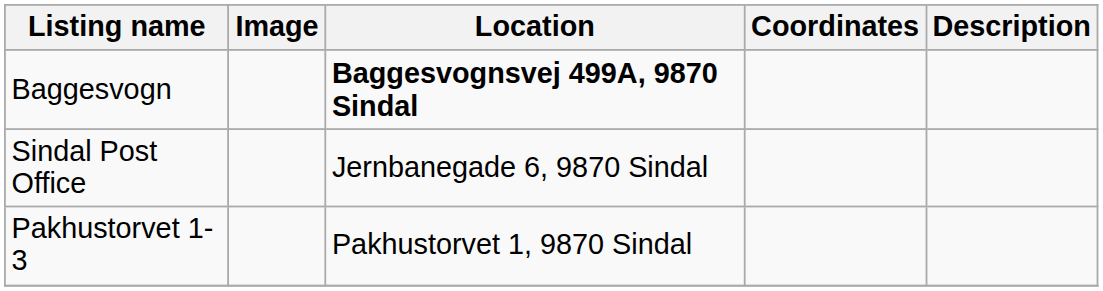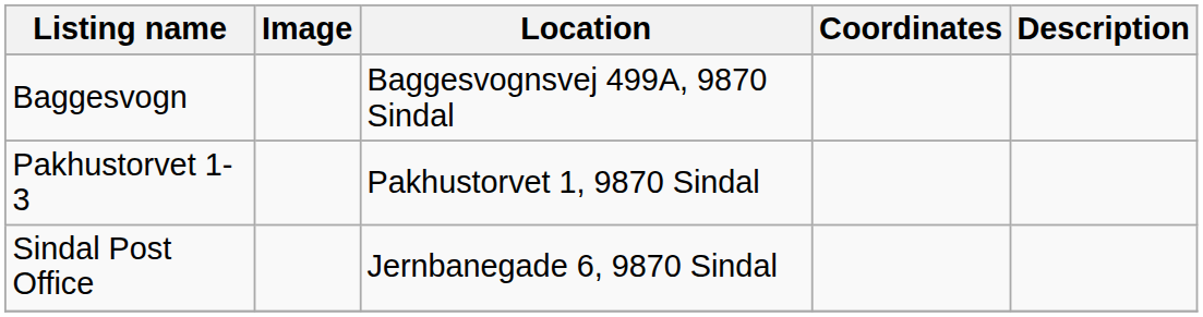 <table class="wikitable sortable">
 <tr>
 <th>Listing name</th>
 <th>Image</th>
 <th>Location</th>
 <th>Coordinates</th>
 <th>Description</th>
 </tr>
 <tr>
 <td>Baggesvogn</td>
 <td></td>
-<td><strong>Baggesvognsvej 499A, 9870 Sindal</strong></td>
+<td>Baggesvognsvej 499A, 9870 Sindal</td>
+<td></td>
+<td></td>
+</tr>
+<tr>
+<td>Pakhustorvet 1-3</td>
+<td></td>
+<td>Pakhustorvet 1, 9870 Sindal</td>
 <td></td>
 <td></td>
 </tr>
 <tr>
 <td>Sindal Post Office</td>
 <td></td>
 <td>Jernbanegade 6, 9870 Sindal</td>
 <td></td>
 <td></td>
 </tr>
 <tr>
-<td>Pakhustorvet 1-3</td>
-<td></td>
-<td>Pakhustorvet 1, 9870 Sindal</td>
-<td></td>
-<td></td>
-</tr>
-<tr>
 </tr>
 </table>
